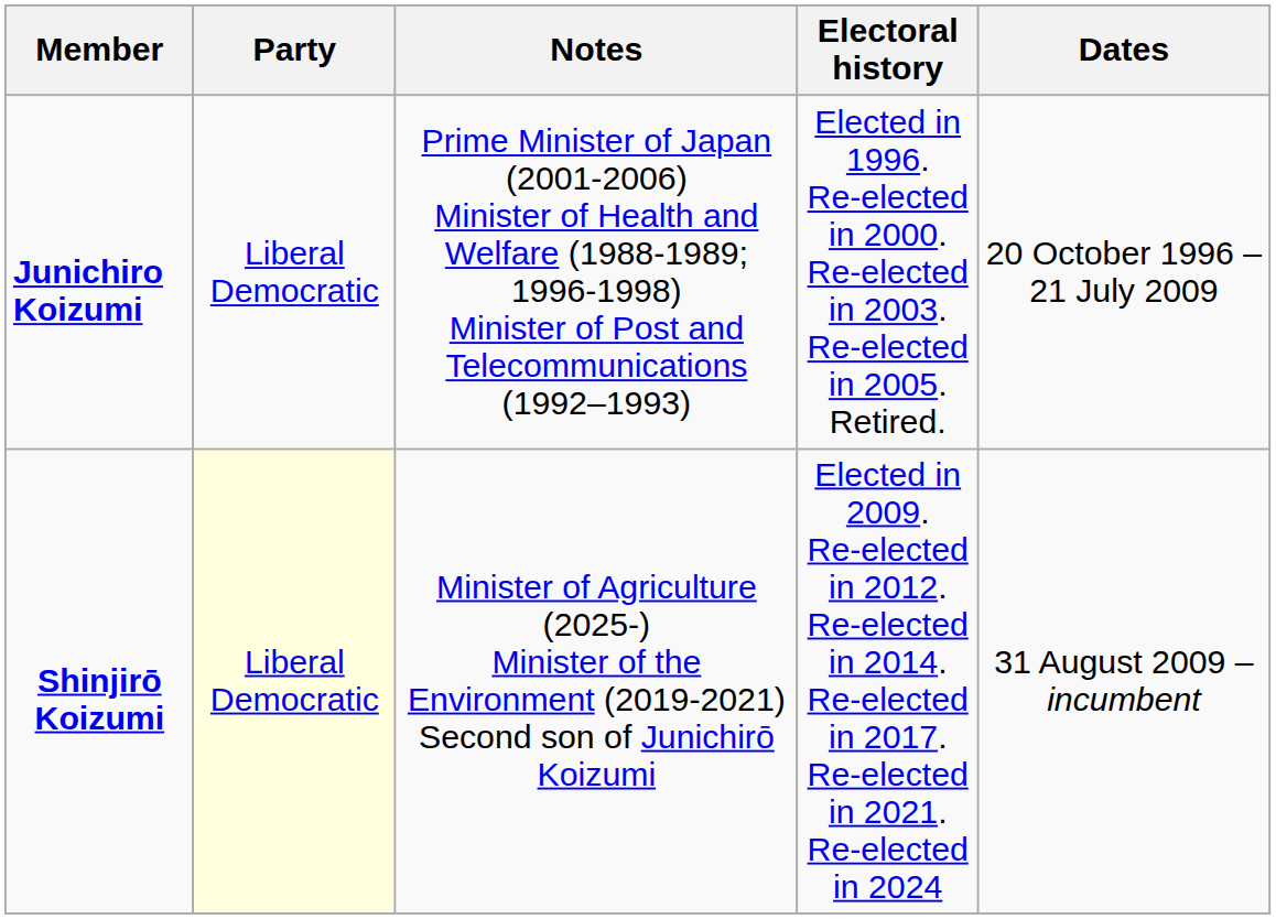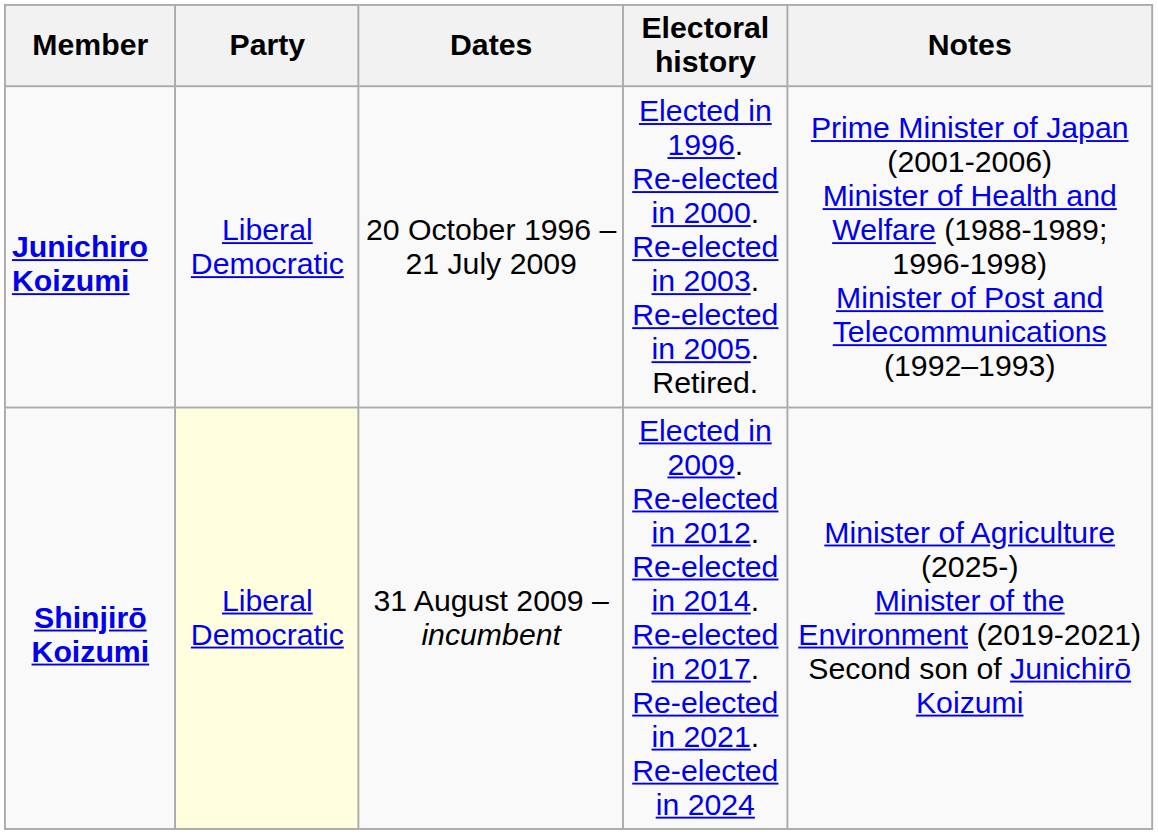 <table class="wikitable" style="text-align:center">
 <tr>
 <th>Member</th>
 <th>Party</th>
+<th>Dates</th>
+<th>Electoral history</th>
 <th>Notes</th>
-<th>Electoral history</th>
-<th>Dates</th>
 </tr>
 <tr style="height:3em">
 <td align="left"><br><strong><a href='#'>Junichiro Koizumi</a></strong></td>
 <td><a href='#'>Liberal Democratic</a></td>
+<td nowrap="">20 October 1996 –<br>21 July 2009</td>
+<td><a href='#'>Elected in 1996</a>.<br><a href='#'>Re-elected in 2000</a>.<br><a href='#'>Re-elected in 2003</a>.<br><a href='#'>Re-elected in 2005</a>.<br>Retired.</td>
 <td><a href='#'>Prime Minister of Japan</a> (2001-2006)<br><a href='#'>Minister of Health and Welfare</a> (1988-1989; 1996-1998)<br><a href='#'>Minister of Post and</a> <a href='#'>Telecommunications</a> (1992–1993)</td>
-<td><a href='#'>Elected in 1996</a>.<br><a href='#'>Re-elected in 2000</a>.<br><a href='#'>Re-elected in 2003</a>.<br><a href='#'>Re-elected in 2005</a>.<br>Retired.</td>
-<td nowrap="">20 October 1996 –<br>21 July 2009</td>
 </tr>
 <tr>
 <td><br><strong><a href='#'>Shinjirō Koizumi</a></strong></td>
 <td style="background: lightyellow;"><a href='#'>Liberal Democratic</a></td>
+<td>31 August 2009 –<br><em>incumbent</em></td>
+<td><a href='#'>Elected in 2009</a>.<br><a href='#'>Re-elected in 2012</a>.<br><a href='#'>Re-elected in 2014</a>.<br><a href='#'>Re-elected in 2017</a>.<br><a href='#'>Re-elected in 2021</a>.<br><a href='#'>Re-elected in 2024</a></td>
 <td><a href='#'>Minister of Agriculture</a> (2025-)<br><a href='#'>Minister of the Environment</a> (2019-2021)<br>Second son of <a href='#'>Junichirō Koizumi</a></td>
-<td><a href='#'>Elected in 2009</a>.<br><a href='#'>Re-elected in 2012</a>.<br><a href='#'>Re-elected in 2014</a>.<br><a href='#'>Re-elected in 2017</a>.<br><a href='#'>Re-elected in 2021</a>.<br><a href='#'>Re-elected in 2024</a></td>
-<td>31 August 2009 –<br><em>incumbent</em></td>
 </tr>
 </table>
